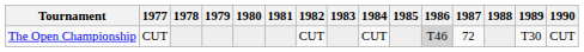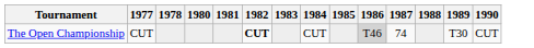 <table class="wikitable" style="font-size:95%;text-align:center;">
 <tr>
 <th>Tournament</th>
 <th>1977</th>
 <th>1978</th>
-<th>1979</th>
 <th>1980</th>
 <th>1981</th>
 <th>1982</th>
 <th>1983</th>
 <th>1984</th>
 <th>1985</th>
 <th>1986</th>
 <th>1987</th>
 <th>1988</th>
 <th>1989</th>
 <th>1990</th>
 </tr>
 <tr>
 <td align=left><a href='#'>The Open Championship</a></td>
 <td>CUT</td>
 <td style="background:#eeeeee;"></td>
 <td style="background:#eeeeee;"></td>
 <td style="background:#eeeeee;"></td>
-<td style="background:#eeeeee;"></td>
-<td>CUT</td>
+<td><strong>CUT</strong></td>
 <td style="background:#eeeeee;"></td>
 <td>CUT</td>
 <td style="background:#eeeeee;"></td>
 <td style="background: lightgrey;">T46</td>
-<td>72</td>
+<td>74</td>
 <td style="background:#eeeeee;"></td>
 <td>T30</td>
 <td>CUT</td>
 </tr>
 </table>
